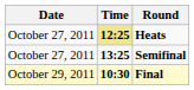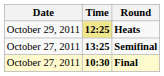 <table class="wikitable">
 <tr>
 <th>Date</th>
 <th>Time</th>
 <th>Round</th>
 </tr>
 <tr>
-<td>October 27, 2011</td>
+<td>October 29, 2011</td>
 <td style="background: khaki;"><strong>12:25</strong></td>
 <td><strong>Heats</strong></td>
 </tr>
 <tr>
 <td>October 27, 2011</td>
 <td><strong>13:25</strong></td>
 <td><strong>Semifinal</strong></td>
 </tr>
 <tr style=background:lemonchiffon>
-<td>October 29, 2011</td>
+<td>October 27, 2011</td>
 <td><strong>10:30</strong></td>
 <td><strong>Final</strong></td>
 </tr>
 </table>
